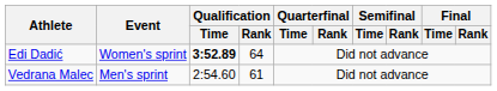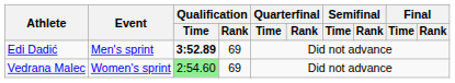 <table class="wikitable" style="font-size:90%">
 <tr>
 <th rowspan="2">Athlete</th>
 <th rowspan="2">Event</th>
 <th colspan="2">Qualification</th>
 <th colspan="2">Quarterfinal</th>
 <th colspan="2">Semifinal</th>
 <th colspan="2">Final</th>
 </tr>
 <tr style="font-size:95%">
 <th>Time</th>
 <th>Rank</th>
 <th>Time</th>
 <th>Rank</th>
 <th>Time</th>
 <th>Rank</th>
 <th>Time</th>
 <th>Rank</th>
 </tr>
 <tr align=center>
 <td align=left><a href='#'>Edi Dadić</a></td>
-<td align=left><a href='#'>Women's sprint</a></td>
+<td align=left><a href='#'>Men's sprint</a></td>
 <td><strong>3:52.89</strong></td>
-<td>64</td>
+<td>69</td>
 <td colspan=6>Did not advance</td>
 </tr>
 <tr align=center>
 <td align=left><a href='#'>Vedrana Malec</a></td>
-<td align=left><a href='#'>Men's sprint</a></td>
-<td>2:54.60</td>
-<td>61</td>
+<td align=left><a href='#'>Women's sprint</a></td>
+<td style="background: lightgreen;">2:54.60</td>
+<td>69</td>
 <td colspan=6>Did not advance</td>
 </tr>
 </table>
